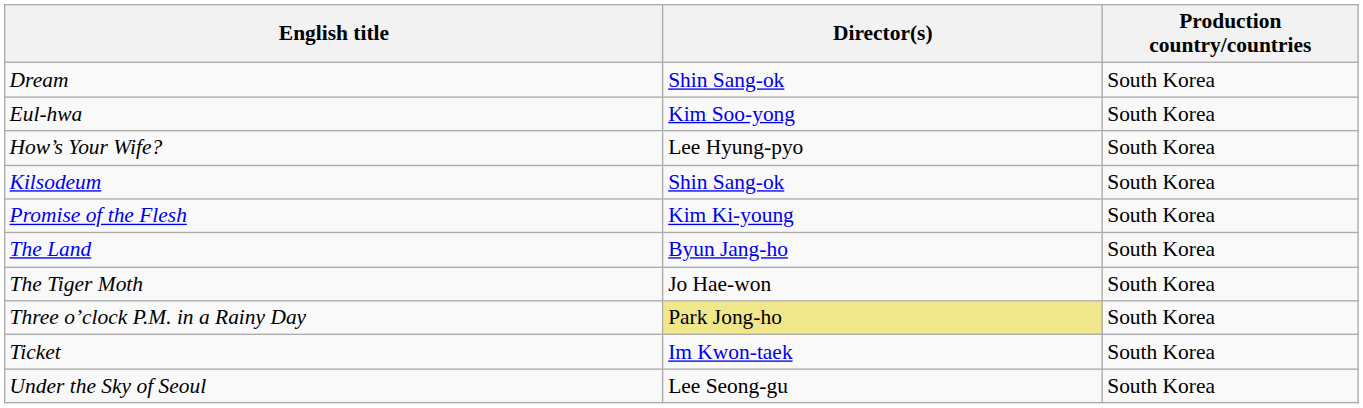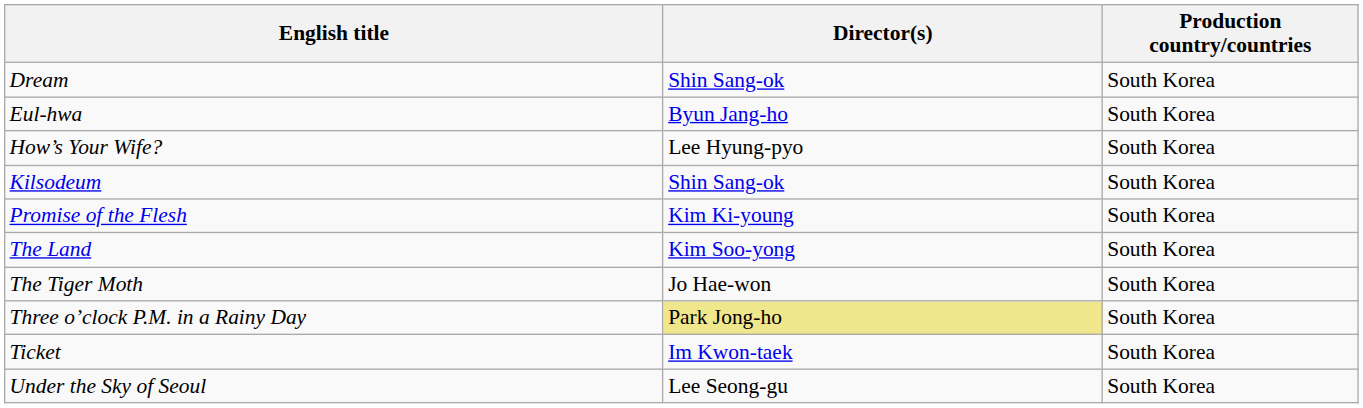 <table class="sortable wikitable" width="80%" cellpadding="5">
 <tr>
 <th width="30%">English title</th>
 <th width="20%">Director(s)</th>
 <th width="10%">Production country/countries</th>
 </tr>
 <tr>
 <td><em>Dream</em></td>
 <td><a href='#'>Shin Sang-ok</a></td>
 <td>South Korea</td>
 </tr>
 <tr>
 <td><em>Eul-hwa</em></td>
-<td><a href='#'>Kim Soo-yong</a></td>
+<td><a href='#'>Byun Jang-ho</a></td>
 <td>South Korea</td>
 </tr>
 <tr>
 <td><em>How’s Your Wife?</em></td>
 <td>Lee Hyung-pyo</td>
 <td>South Korea</td>
 </tr>
 <tr>
 <td><em><a href='#'>Kilsodeum</a></em></td>
 <td><a href='#'>Shin Sang-ok</a></td>
 <td>South Korea</td>
 </tr>
 <tr>
 <td><em><a href='#'>Promise of the Flesh</a></em></td>
 <td><a href='#'>Kim Ki-young</a></td>
 <td>South Korea</td>
 </tr>
 <tr>
 <td><em><a href='#'>The Land</a></em></td>
-<td><a href='#'>Byun Jang-ho</a></td>
+<td><a href='#'>Kim Soo-yong</a></td>
 <td>South Korea</td>
 </tr>
 <tr>
 <td><em>The Tiger Moth</em></td>
 <td>Jo Hae-won</td>
 <td>South Korea</td>
 </tr>
 <tr>
 <td><em>Three o’clock P.M. in a Rainy Day</em></td>
 <td style="background: khaki;">Park Jong-ho</td>
 <td>South Korea</td>
 </tr>
 <tr>
 <td><em>Ticket</em></td>
 <td><a href='#'>Im Kwon-taek</a></td>
 <td>South Korea</td>
 </tr>
 <tr>
 <td><em>Under the Sky of Seoul</em></td>
 <td>Lee Seong-gu</td>
 <td>South Korea</td>
 </tr>
 </table>
